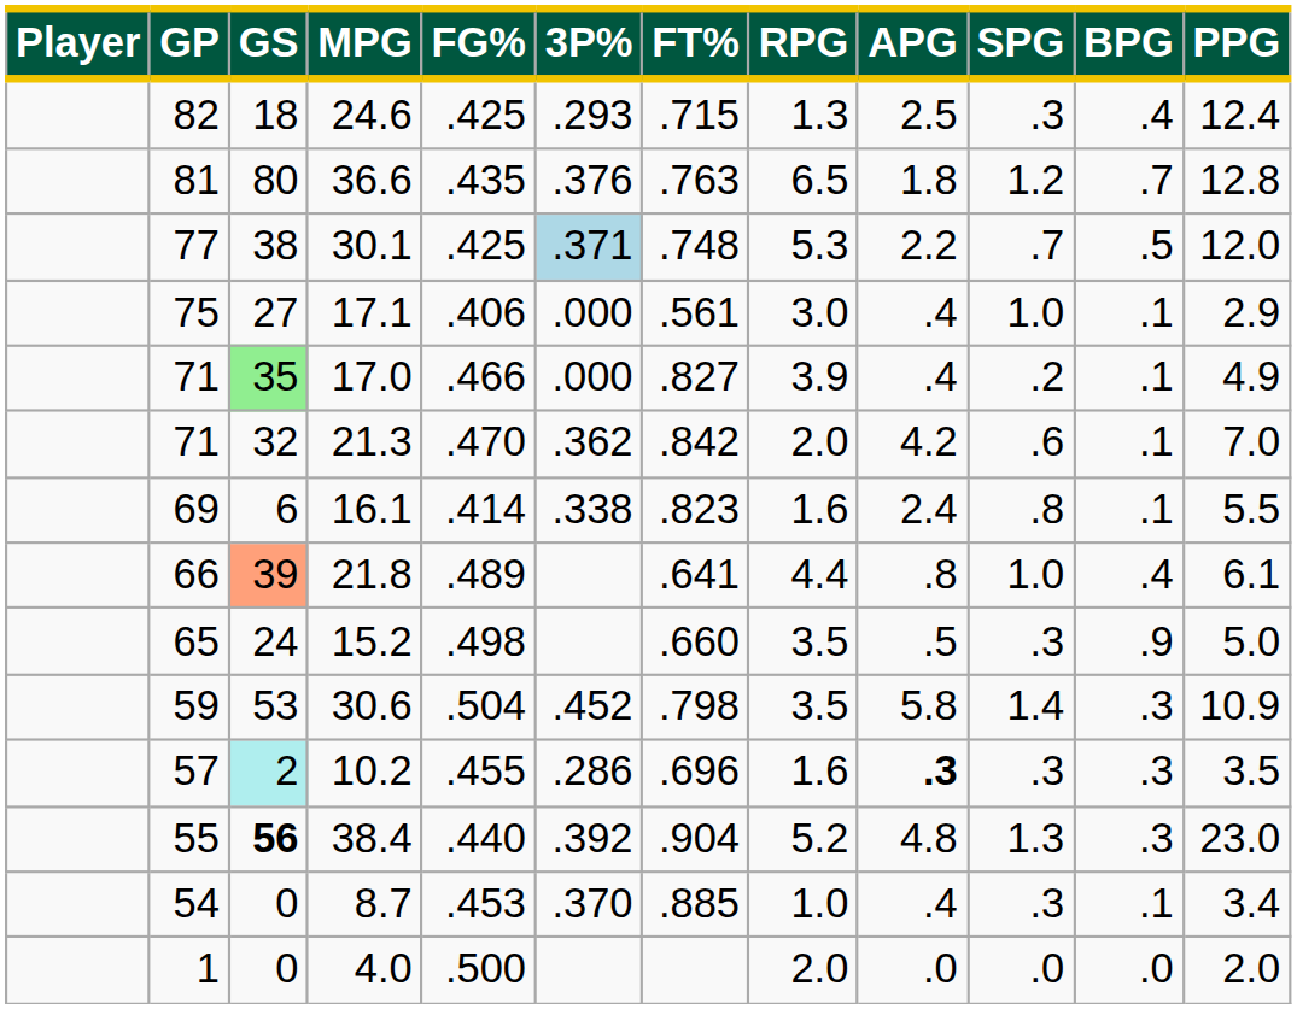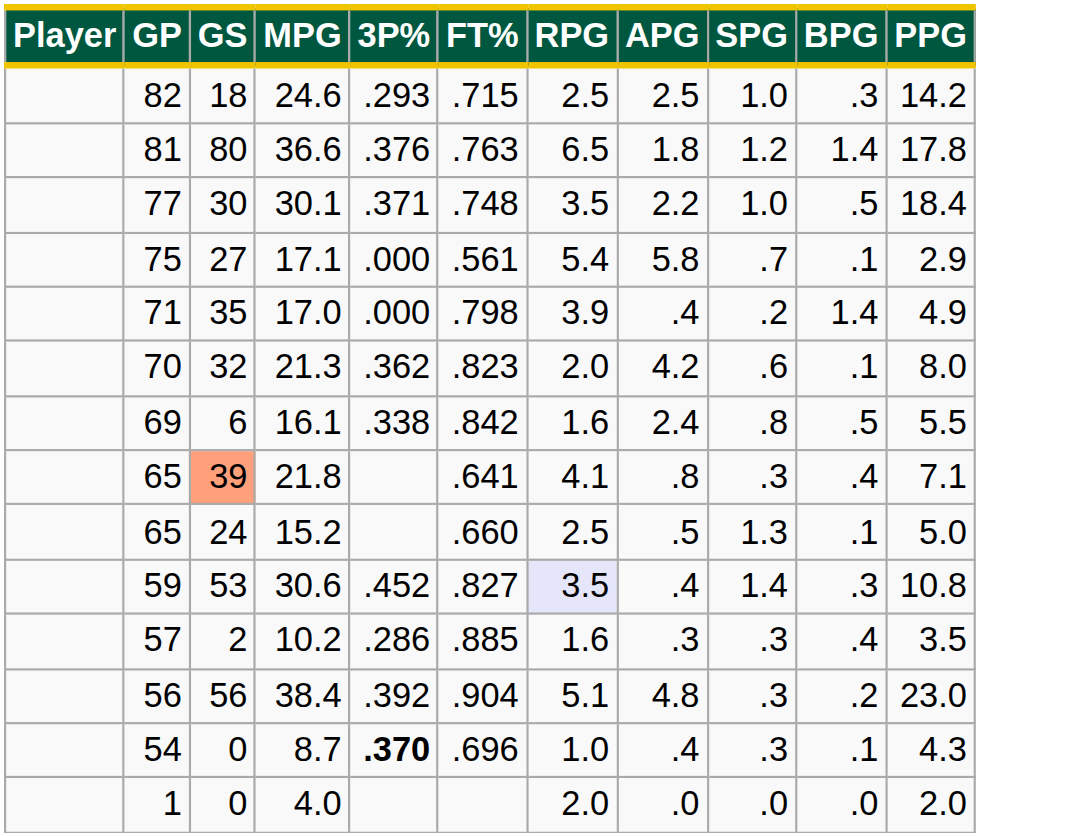 <table class="wikitable sortable" style="text-align:right;">
 <tr>
 <th style="background:#00573F; color:#FFFFFF; border-top:#F1C400 3px solid; border-bottom:#F1C400 3px solid;">Player</th>
 <th style="background:#00573F; color:#FFFFFF; border-top:#F1C400 3px solid; border-bottom:#F1C400 3px solid;">GP</th>
 <th style="background:#00573F; color:#FFFFFF; border-top:#F1C400 3px solid; border-bottom:#F1C400 3px solid;">GS</th>
 <th style="background:#00573F; color:#FFFFFF; border-top:#F1C400 3px solid; border-bottom:#F1C400 3px solid;">MPG</th>
-<th style="background:#00573F; color:#FFFFFF; border-top:#F1C400 3px solid; border-bottom:#F1C400 3px solid;">FG%</th>
 <th style="background:#00573F; color:#FFFFFF; border-top:#F1C400 3px solid; border-bottom:#F1C400 3px solid;">3P%</th>
 <th style="background:#00573F; color:#FFFFFF; border-top:#F1C400 3px solid; border-bottom:#F1C400 3px solid;">FT%</th>
 <th style="background:#00573F; color:#FFFFFF; border-top:#F1C400 3px solid; border-bottom:#F1C400 3px solid;">RPG</th>
 <th style="background:#00573F; color:#FFFFFF; border-top:#F1C400 3px solid; border-bottom:#F1C400 3px solid;">APG</th>
 <th style="background:#00573F; color:#FFFFFF; border-top:#F1C400 3px solid; border-bottom:#F1C400 3px solid;">SPG</th>
 <th style="background:#00573F; color:#FFFFFF; border-top:#F1C400 3px solid; border-bottom:#F1C400 3px solid;">BPG</th>
 <th style="background:#00573F; color:#FFFFFF; border-top:#F1C400 3px solid; border-bottom:#F1C400 3px solid;">PPG</th>
 </tr>
 <tr>
 <td style="text-align:left;"></td>
 <td>82</td>
 <td>18</td>
 <td>24.6</td>
-<td>.425</td>
 <td>.293</td>
 <td>.715</td>
-<td>1.3</td>
 <td>2.5</td>
+<td>2.5</td>
+<td>1.0</td>
 <td>.3</td>
-<td>.4</td>
-<td>12.4</td>
+<td>14.2</td>
 </tr>
 <tr>
 <td style="text-align:left;"></td>
 <td>81</td>
 <td>80</td>
 <td>36.6</td>
-<td>.435</td>
 <td>.376</td>
 <td>.763</td>
 <td>6.5</td>
 <td>1.8</td>
 <td>1.2</td>
-<td>.7</td>
-<td>12.8</td>
+<td>1.4</td>
+<td>17.8</td>
 </tr>
 <tr>
 <td style="text-align:left;"></td>
 <td>77</td>
-<td>38</td>
+<td>30</td>
 <td>30.1</td>
-<td>.425</td>
-<td style="background: lightblue;">.371</td>
+<td>.371</td>
 <td>.748</td>
-<td>5.3</td>
+<td>3.5</td>
 <td>2.2</td>
-<td>.7</td>
+<td>1.0</td>
 <td>.5</td>
-<td>12.0</td>
+<td>18.4</td>
 </tr>
 <tr>
 <td style="text-align:left;"></td>
 <td>75</td>
 <td>27</td>
 <td>17.1</td>
-<td>.406</td>
 <td>.000</td>
 <td>.561</td>
-<td>3.0</td>
-<td>.4</td>
-<td>1.0</td>
+<td>5.4</td>
+<td>5.8</td>
+<td>.7</td>
 <td>.1</td>
 <td>2.9</td>
 </tr>
 <tr>
 <td style="text-align:left;"></td>
 <td>71</td>
-<td style="background: lightgreen;">35</td>
+<td>35</td>
 <td>17.0</td>
-<td>.466</td>
 <td>.000</td>
-<td>.827</td>
+<td>.798</td>
 <td>3.9</td>
 <td>.4</td>
 <td>.2</td>
-<td>.1</td>
+<td>1.4</td>
 <td>4.9</td>
 </tr>
 <tr>
 <td style="text-align:left;"></td>
-<td>71</td>
+<td>70</td>
 <td>32</td>
 <td>21.3</td>
-<td>.470</td>
 <td>.362</td>
-<td>.842</td>
+<td>.823</td>
 <td>2.0</td>
 <td>4.2</td>
 <td>.6</td>
 <td>.1</td>
-<td>7.0</td>
+<td>8.0</td>
 </tr>
 <tr>
 <td style="text-align:left;"></td>
 <td>69</td>
 <td>6</td>
 <td>16.1</td>
-<td>.414</td>
 <td>.338</td>
-<td>.823</td>
+<td>.842</td>
 <td>1.6</td>
 <td>2.4</td>
 <td>.8</td>
-<td>.1</td>
+<td>.5</td>
 <td>5.5</td>
 </tr>
 <tr>
 <td style="text-align:left;"></td>
-<td>66</td>
+<td>65</td>
 <td style="background: lightsalmon;">39</td>
 <td>21.8</td>
-<td>.489</td>
 <td></td>
 <td>.641</td>
-<td>4.4</td>
+<td>4.1</td>
 <td>.8</td>
-<td>1.0</td>
+<td>.3</td>
 <td>.4</td>
-<td>6.1</td>
+<td>7.1</td>
 </tr>
 <tr>
 <td style="text-align:left;"></td>
 <td>65</td>
 <td>24</td>
 <td>15.2</td>
-<td>.498</td>
 <td></td>
 <td>.660</td>
-<td>3.5</td>
+<td>2.5</td>
 <td>.5</td>
-<td>.3</td>
-<td>.9</td>
+<td>1.3</td>
+<td>.1</td>
 <td>5.0</td>
 </tr>
 <tr>
 <td style="text-align:left;"></td>
 <td>59</td>
 <td>53</td>
 <td>30.6</td>
-<td>.504</td>
 <td>.452</td>
-<td>.798</td>
-<td>3.5</td>
-<td>5.8</td>
+<td>.827</td>
+<td style="background: lavender;">3.5</td>
+<td>.4</td>
 <td>1.4</td>
 <td>.3</td>
-<td>10.9</td>
+<td>10.8</td>
 </tr>
 <tr>
 <td style="text-align:left;"></td>
 <td>57</td>
-<td style="background: paleturquoise;">2</td>
+<td>2</td>
 <td>10.2</td>
-<td>.455</td>
 <td>.286</td>
-<td>.696</td>
+<td>.885</td>
 <td>1.6</td>
-<td><strong>.3</strong></td>
 <td>.3</td>
 <td>.3</td>
+<td>.4</td>
 <td>3.5</td>
 </tr>
 <tr>
 <td style="text-align:left;"></td>
-<td>55</td>
-<td><strong>56</strong></td>
+<td>56</td>
+<td>56</td>
 <td>38.4</td>
-<td>.440</td>
 <td>.392</td>
 <td>.904</td>
-<td>5.2</td>
+<td>5.1</td>
 <td>4.8</td>
-<td>1.3</td>
 <td>.3</td>
+<td>.2</td>
 <td>23.0</td>
 </tr>
 <tr>
 <td style="text-align:left;"></td>
 <td>54</td>
 <td>0</td>
 <td>8.7</td>
-<td>.453</td>
-<td>.370</td>
-<td>.885</td>
+<td><strong>.370</strong></td>
+<td>.696</td>
 <td>1.0</td>
 <td>.4</td>
 <td>.3</td>
 <td>.1</td>
-<td>3.4</td>
+<td>4.3</td>
 </tr>
 <tr>
 <td style="text-align:left;"></td>
 <td>1</td>
 <td>0</td>
 <td>4.0</td>
-<td>.500</td>
 <td></td>
 <td></td>
 <td>2.0</td>
 <td>.0</td>
 <td>.0</td>
 <td>.0</td>
 <td>2.0</td>
 </tr>
 </table>
